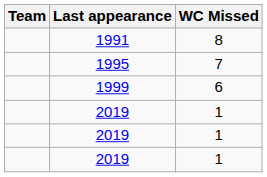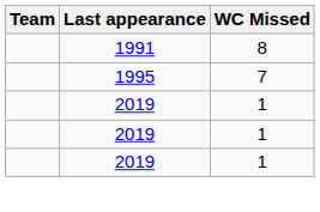 <table class="wikitable" style="text-align:center;">
 <tr>
 <th>Team</th>
 <th>Last appearance</th>
 <th>WC Missed</th>
 </tr>
 <tr>
 <td align=left></td>
 <td><a href='#'>1991</a></td>
 <td>8</td>
 </tr>
 <tr>
 <td align=left></td>
 <td><a href='#'>1995</a></td>
 <td>7</td>
 </tr>
 <tr>
 <td align=left></td>
-<td><a href='#'>1999</a></td>
-<td>6</td>
-</tr>
-<tr>
-<td align=left></td>
 <td><a href='#'>2019</a></td>
 <td>1</td>
 </tr>
 <tr>
 <td align=left></td>
 <td><a href='#'>2019</a></td>
 <td>1</td>
 </tr>
 <tr>
 <td align=left></td>
 <td><a href='#'>2019</a></td>
 <td>1</td>
 </tr>
 </table>
